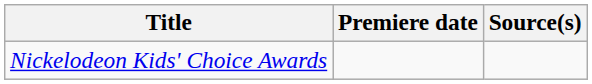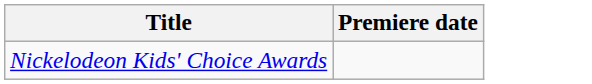 <table class="wikitable plainrowheaders sortable" style="text-align:center;">
 <tr>
 <th scope="col">Title</th>
 <th scope="col">Premiere date</th>
-<th class="unsortable">Source(s)</th>
 </tr>
 <tr>
 <td scope="row" style="text-align:left;"><em><a href='#'>Nickelodeon Kids' Choice Awards</a></em></td>
 <td></td>
-<td></td>
 </tr>
 </table>
